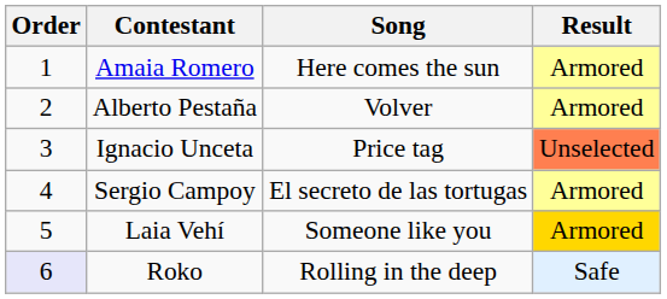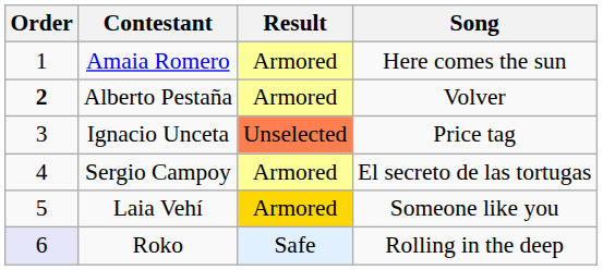 <table class="wikitable" style="text-align:center">
 <tr>
 <th>Order</th>
 <th>Contestant</th>
+<th>Result</th>
 <th>Song</th>
-<th>Result</th>
 </tr>
 <tr>
 <td>1</td>
 <td><a href='#'>Amaia Romero</a></td>
+<td bgcolor="#FFFF99">Armored</td>
 <td>Here comes the sun</td>
-<td bgcolor="#FFFF99">Armored</td>
 </tr>
 <tr>
-<td>2</td>
+<td><strong>2</strong></td>
 <td>Alberto Pestaña</td>
+<td bgcolor="#FFFF99">Armored</td>
 <td>Volver</td>
-<td bgcolor="#FFFF99">Armored</td>
 </tr>
 <tr>
 <td>3</td>
 <td>Ignacio Unceta</td>
+<td bgcolor="coral">Unselected</td>
 <td>Price tag</td>
-<td bgcolor="coral">Unselected</td>
 </tr>
 <tr>
 <td>4</td>
 <td>Sergio Campoy</td>
+<td bgcolor="#FFFF99">Armored</td>
 <td>El secreto de las tortugas</td>
-<td bgcolor="#FFFF99">Armored</td>
 </tr>
 <tr>
 <td>5</td>
 <td>Laia Vehí</td>
+<td bgcolor="gold">Armored</td>
 <td>Someone like you</td>
-<td bgcolor="gold">Armored</td>
 </tr>
 <tr>
 <td style="background: lavender;">6</td>
 <td>Roko</td>
+<td bgcolor="E0F0FF">Safe</td>
 <td>Rolling in the deep</td>
-<td bgcolor="E0F0FF">Safe</td>
 </tr>
 </table>
